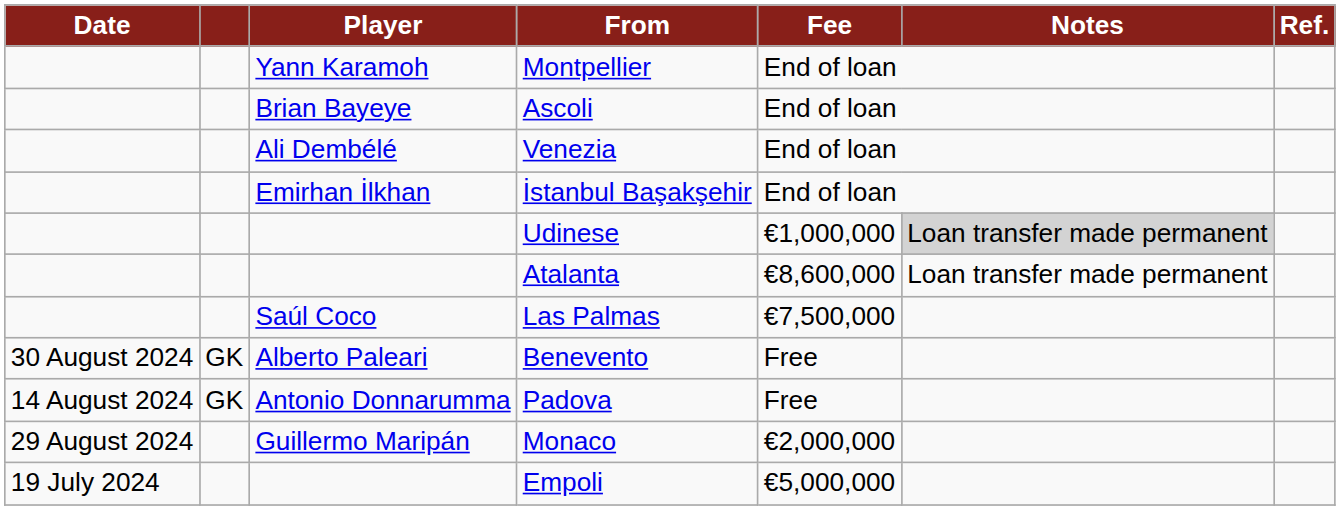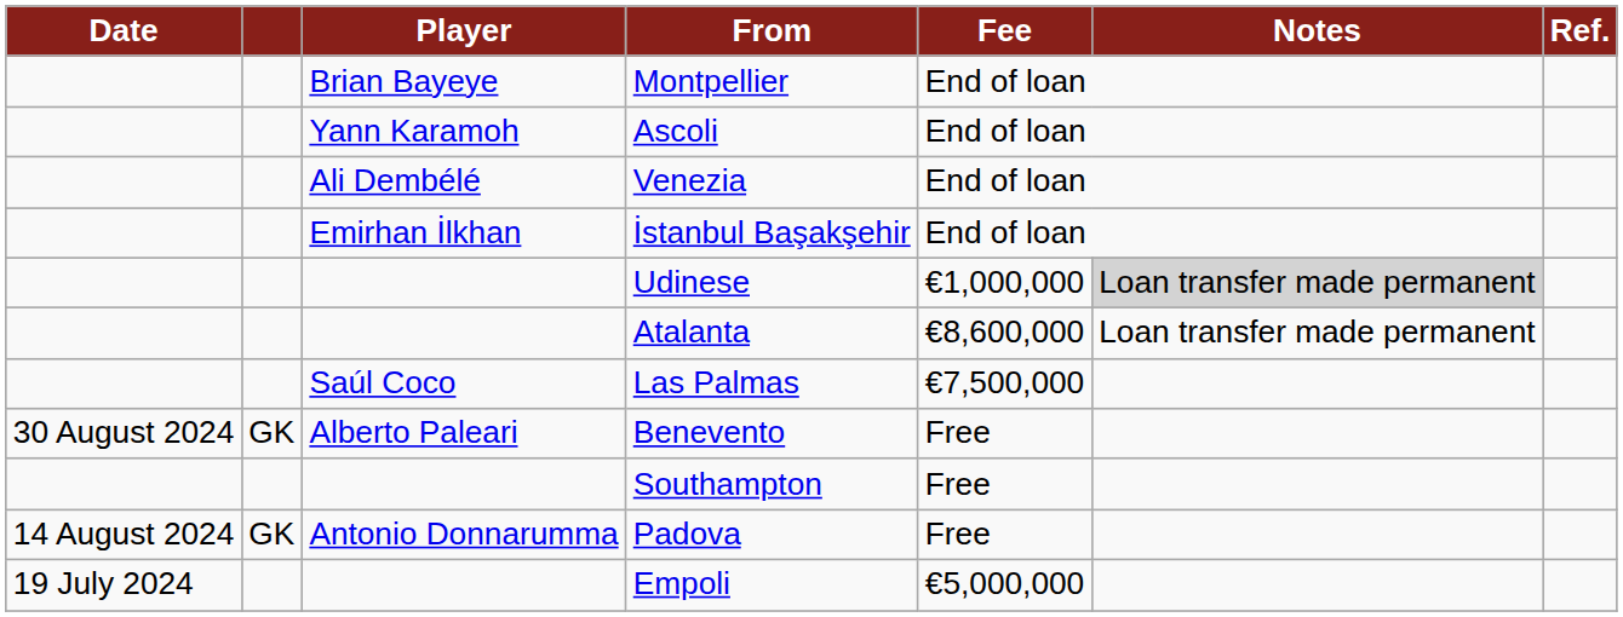 <table class="wikitable plainrowheaders">
 <tr>
 <th style="background:#881F19; color:white; text-align:center;"><strong>Date</strong></th>
 <th style="background:#881F19; color:white; text-align:center;"><strong></strong></th>
 <th style="background:#881F19; color:white; text-align:center;"><strong>Player</strong></th>
 <th style="background:#881F19; color:white; text-align:center;"><strong>From</strong></th>
 <th style="background:#881F19; color:white; text-align:center;"><strong>Fee</strong></th>
 <th style="background:#881F19; color:white; text-align:center;"><strong>Notes</strong></th>
 <th style="background:#881F19; color:white; text-align:center;"><strong>Ref.</strong></th>
 </tr>
 <tr>
 <td></td>
 <td align="center"></td>
-<td> <a href='#'>Yann Karamoh</a></td>
+<td> <a href='#'>Brian Bayeye</a></td>
 <td> <a href='#'>Montpellier</a></td>
 <td colspan="2">End of loan</td>
 <td></td>
 </tr>
 <tr>
 <td></td>
 <td align="center"></td>
-<td> <a href='#'>Brian Bayeye</a></td>
+<td> <a href='#'>Yann Karamoh</a></td>
 <td> <a href='#'>Ascoli</a></td>
 <td colspan="2">End of loan</td>
 <td></td>
 </tr>
 <tr>
 <td></td>
 <td align="center"></td>
 <td> <a href='#'>Ali Dembélé</a></td>
 <td> <a href='#'>Venezia</a></td>
 <td colspan="2">End of loan</td>
 <td></td>
 </tr>
 <tr>
 <td></td>
 <td align="center"></td>
 <td> <a href='#'>Emirhan İlkhan</a></td>
 <td> <a href='#'>İstanbul Başakşehir</a></td>
 <td colspan="2">End of loan</td>
 <td></td>
 </tr>
 <tr>
 <td></td>
 <td align="center"></td>
 <td></td>
 <td> <a href='#'>Udinese</a></td>
 <td>€1,000,000</td>
 <td style="background: lightgrey;">Loan transfer made permanent</td>
 <td></td>
 </tr>
 <tr>
 <td></td>
 <td align="center"></td>
 <td> </td>
 <td> <a href='#'>Atalanta</a></td>
 <td>€8,600,000</td>
 <td>Loan transfer made permanent</td>
 <td></td>
 </tr>
 <tr>
 <td></td>
 <td align="center"></td>
 <td> <a href='#'>Saúl Coco</a></td>
 <td> <a href='#'>Las Palmas</a></td>
 <td>€7,500,000</td>
 <td></td>
 <td></td>
 </tr>
 <tr>
 <td>30 August 2024</td>
 <td>GK</td>
 <td> <a href='#'>Alberto Paleari</a></td>
 <td> <a href='#'>Benevento</a></td>
 <td>Free</td>
 <td></td>
 <td></td>
 </tr>
 <tr>
+<td></td>
+<td align="center"></td>
+<td> </td>
+<td> <a href='#'>Southampton</a></td>
+<td>Free</td>
+<td></td>
+<td></td>
+</tr>
+<tr>
 <td>14 August 2024</td>
 <td>GK</td>
 <td> <a href='#'>Antonio Donnarumma</a></td>
 <td> <a href='#'>Padova</a></td>
 <td>Free</td>
-<td></td>
-<td></td>
-</tr>
-<tr>
-<td>29 August 2024</td>
-<td></td>
-<td> <a href='#'>Guillermo Maripán</a></td>
-<td> <a href='#'>Monaco</a></td>
-<td>€2,000,000</td>
 <td></td>
 <td></td>
 </tr>
 <tr>
 <td>19 July 2024</td>
 <td align="center"></td>
 <td> </td>
 <td> <a href='#'>Empoli</a></td>
 <td>€5,000,000</td>
 <td></td>
 <td></td>
 </tr>
 </table>
